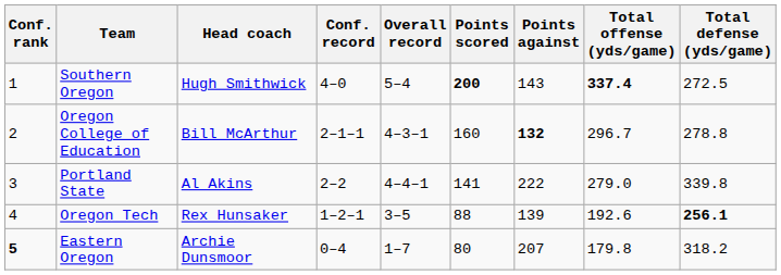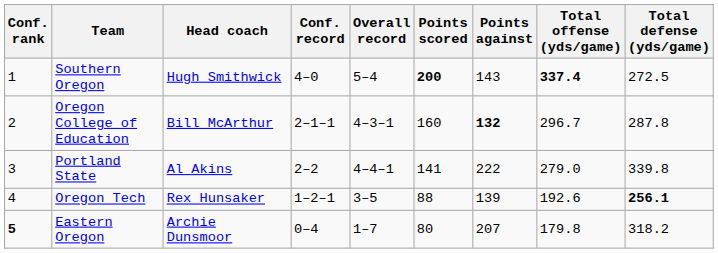 <table class="sortable wikitable">
 <tr>
 <th width="25">Conf. rank</th>
 <th width="100">Team</th>
 <th width="115">Head coach</th>
 <th width="50">Conf. record</th>
 <th width="50">Overall record</th>
 <th width="50">Points scored</th>
 <th width="50">Points against</th>
 <th width="50">Total offense (yds/game)</th>
 <th width="50">Total defense (yds/game)</th>
 </tr>
 <tr align="left" bgcolor="">
 <td>1</td>
 <td><a href='#'>Southern Oregon</a></td>
 <td><a href='#'>Hugh Smithwick</a></td>
 <td>4–0</td>
 <td>5–4</td>
 <td><strong>200</strong></td>
 <td>143</td>
 <td><strong>337.4</strong></td>
 <td>272.5</td>
 </tr>
 <tr align="left" bgcolor="">
 <td>2</td>
 <td><a href='#'>Oregon College of Education</a></td>
 <td><a href='#'>Bill McArthur</a></td>
 <td>2–1–1</td>
 <td>4–3–1</td>
 <td>160</td>
 <td><strong>132</strong></td>
 <td>296.7</td>
-<td>278.8</td>
+<td>287.8</td>
 </tr>
 <tr align="left" bgcolor="">
 <td>3</td>
 <td><a href='#'>Portland State</a></td>
 <td><a href='#'>Al Akins</a></td>
 <td>2–2</td>
 <td>4–4–1</td>
 <td>141</td>
 <td>222</td>
 <td>279.0</td>
 <td>339.8</td>
 </tr>
 <tr align="left" bgcolor="">
 <td>4</td>
 <td><a href='#'>Oregon Tech</a></td>
 <td><a href='#'>Rex Hunsaker</a></td>
 <td>1–2–1</td>
 <td>3–5</td>
 <td>88</td>
 <td>139</td>
 <td>192.6</td>
 <td><strong>256.1</strong></td>
 </tr>
 <tr align="left" bgcolor="">
 <td><strong>5</strong></td>
 <td><a href='#'>Eastern Oregon</a></td>
 <td><a href='#'>Archie Dunsmoor</a></td>
 <td>0–4</td>
 <td>1–7</td>
 <td>80</td>
 <td>207</td>
 <td>179.8</td>
 <td>318.2</td>
 </tr>
 </table>
